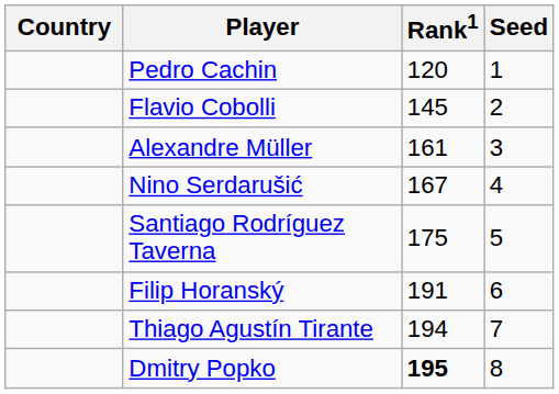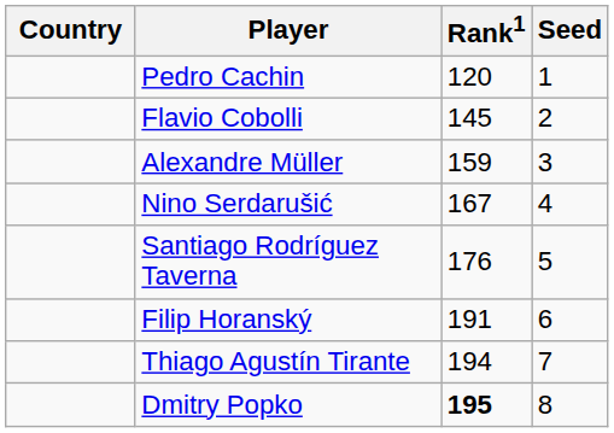 <table class="sortable wikitable">
 <tr>
 <th width="70">Country</th>
 <th width="175">Player</th>
 <th>Rank<sup>1</sup></th>
 <th>Seed</th>
 </tr>
 <tr>
 <td></td>
 <td><a href='#'>Pedro Cachin</a></td>
 <td>120</td>
 <td>1</td>
 </tr>
 <tr>
 <td></td>
 <td><a href='#'>Flavio Cobolli</a></td>
 <td>145</td>
 <td>2</td>
 </tr>
 <tr>
 <td></td>
 <td><a href='#'>Alexandre Müller</a></td>
-<td>161</td>
+<td>159</td>
 <td>3</td>
 </tr>
 <tr>
 <td></td>
 <td><a href='#'>Nino Serdarušić</a></td>
 <td>167</td>
 <td>4</td>
 </tr>
 <tr>
 <td></td>
 <td><a href='#'>Santiago Rodríguez Taverna</a></td>
-<td>175</td>
+<td>176</td>
 <td>5</td>
 </tr>
 <tr>
 <td></td>
 <td><a href='#'>Filip Horanský</a></td>
 <td>191</td>
 <td>6</td>
 </tr>
 <tr>
 <td></td>
 <td><a href='#'>Thiago Agustín Tirante</a></td>
 <td>194</td>
 <td>7</td>
 </tr>
 <tr>
 <td></td>
 <td><a href='#'>Dmitry Popko</a></td>
 <td><strong>195</strong></td>
 <td>8</td>
 </tr>
 </table>
